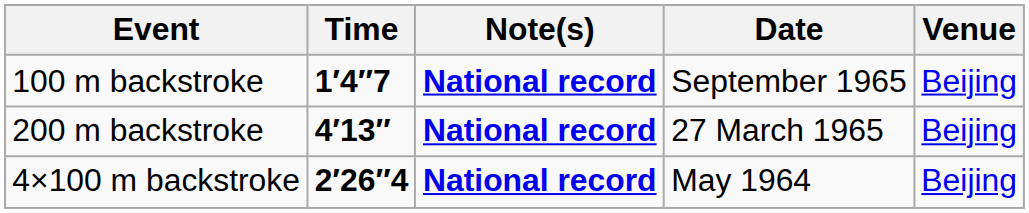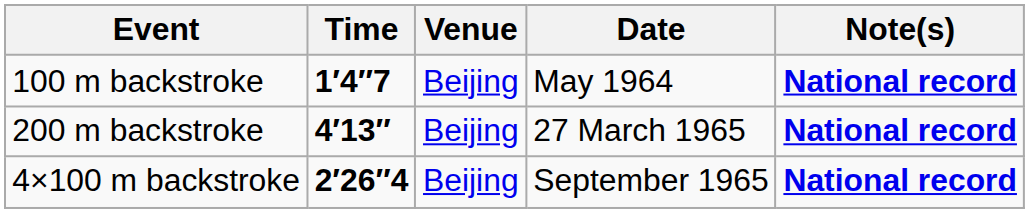 <table class="wikitable">
 <tr>
 <th>Event</th>
 <th>Time</th>
+<th>Venue</th>
+<th>Date</th>
 <th>Note(s)</th>
-<th>Date</th>
-<th>Venue</th>
 </tr>
 <tr>
 <td>100 m backstroke</td>
 <td><strong>1′4″7</strong></td>
+<td><a href='#'>Beijing</a></td>
+<td>May 1964</td>
 <td><strong><a href='#'>National record</a></strong></td>
-<td>September 1965</td>
-<td><a href='#'>Beijing</a></td>
 </tr>
 <tr>
 <td>200 m backstroke</td>
 <td><strong>4′13″</strong></td>
+<td><a href='#'>Beijing</a></td>
+<td>27 March 1965</td>
 <td><strong><a href='#'>National record</a></strong></td>
-<td>27 March 1965</td>
-<td><a href='#'>Beijing</a></td>
 </tr>
 <tr>
 <td>4×100 m backstroke</td>
 <td><strong>2′26″4</strong></td>
+<td><a href='#'>Beijing</a></td>
+<td>September 1965</td>
 <td><strong><a href='#'>National record</a></strong></td>
-<td>May 1964</td>
-<td><a href='#'>Beijing</a></td>
 </tr>
 </table>
